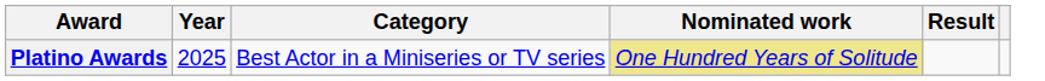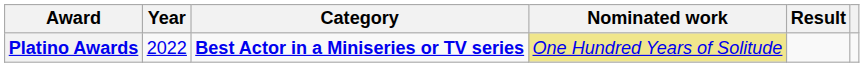 <table class="wikitable sortable plainrowheaders">
 <tr>
 <th scope="col">Award</th>
 <th scope="col">Year</th>
 <th scope="col">Category</th>
 <th scope="col">Nominated work</th>
 <th scope="col">Result</th>
 <th scope="col" class="unsortable"></th>
 </tr>
 <tr>
 <th scope="row"><a href='#'>Platino Awards</a></th>
-<td><a href='#'>2025</a></td>
-<td><a href='#'>Best Actor in a Miniseries or TV series</a></td>
+<td><a href='#'>2022</a></td>
+<td><strong><a href='#'>Best Actor in a Miniseries or TV series</a></strong></td>
 <td style="background: khaki;"><em><a href='#'>One Hundred Years of Solitude</a></em></td>
 <td></td>
 <td></td>
 </tr>
 </table>
